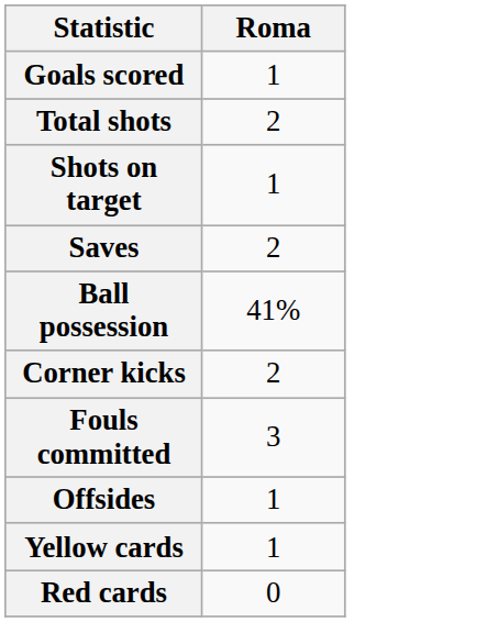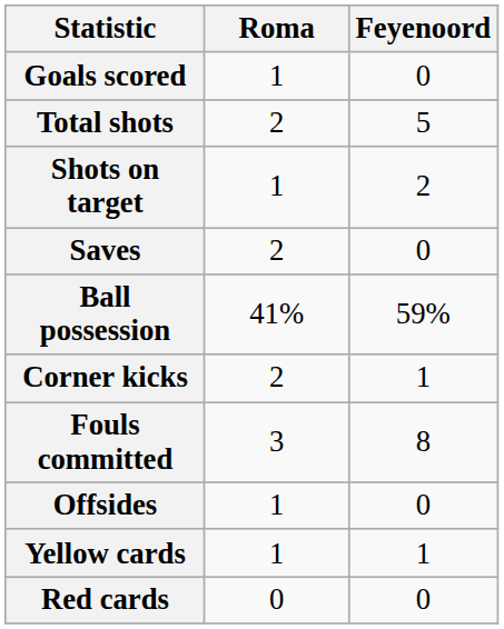 <table class="wikitable plainrowheaders" style="text-align:center">
 <tr>
 <th scope="col" style="width:100px">Statistic</th>
 <th scope="col" style="width:70px">Roma</th>
+<th scope="col" style="width:70px">Feyenoord</th>
 </tr>
 <tr>
 <th scope=row>Goals scored</th>
 <td>1</td>
+<td>0</td>
 </tr>
 <tr>
 <th scope=row>Total shots</th>
 <td>2</td>
+<td>5</td>
 </tr>
 <tr>
 <th scope=row>Shots on target</th>
 <td>1</td>
+<td>2</td>
 </tr>
 <tr>
 <th scope=row>Saves</th>
 <td>2</td>
+<td>0</td>
 </tr>
 <tr>
 <th scope=row>Ball possession</th>
 <td>41%</td>
+<td>59%</td>
 </tr>
 <tr>
 <th scope=row>Corner kicks</th>
 <td>2</td>
+<td>1</td>
 </tr>
 <tr>
 <th scope=row>Fouls committed</th>
 <td>3</td>
+<td>8</td>
 </tr>
 <tr>
 <th scope=row>Offsides</th>
 <td>1</td>
+<td>0</td>
 </tr>
 <tr>
 <th scope=row>Yellow cards</th>
+<td>1</td>
 <td>1</td>
 </tr>
 <tr>
 <th scope=row>Red cards</th>
 <td>0</td>
+<td>0</td>
 </tr>
 </table>
